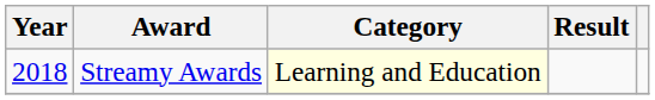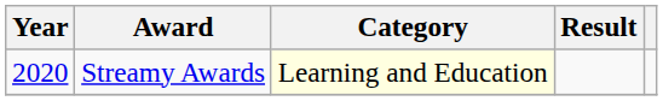 <table class="wikitable">
 <tr>
 <th>Year</th>
 <th>Award</th>
 <th>Category</th>
 <th>Result</th>
 <th></th>
 </tr>
 <tr>
-<td rowspan="1"><a href='#'>2018</a></td>
+<td rowspan="1"><a href='#'>2020</a></td>
 <td rowspan="1"><a href='#'>Streamy Awards</a></td>
 <td style="background: lightyellow;">Learning and Education</td>
 <td></td>
 <td></td>
 </tr>
 <tr>
 </tr>
 </table>
